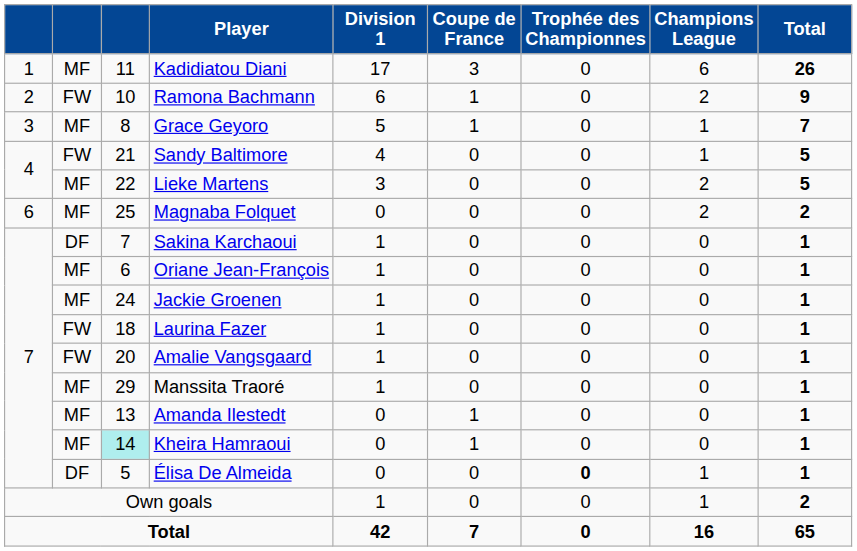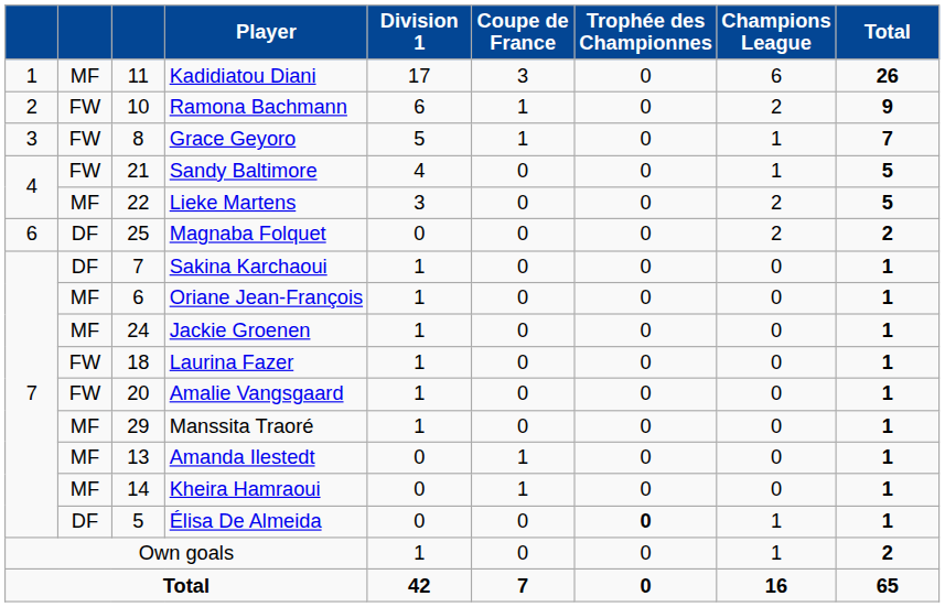 <table class="wikitable sortable" style="text-align:center">
 <tr>
 <th style="background-color:#034694; color:white; width:35px;"></th>
 <th style="background:#034694; color:white; width:35px;"></th>
 <th style="background:#034694; color:white; width:35px;"></th>
 <th style="background:#034694; color:white;">Player</th>
 <th style="background:#034694; color:white; width:75px;">Division 1</th>
 <th style="background:#034694; color:white; width:75px;">Coupe de France</th>
 <th style="background:#034694; color:white; width:75px;">Trophée des Championnes</th>
 <th style="background:#034694; color:white; width:75px;">Champions League</th>
 <th style="background:#034694; color:white; width:75px;"><strong>Total</strong></th>
 </tr>
 <tr>
 <td>1</td>
 <td>MF</td>
 <td>11</td>
 <td style="text-align:left;"> <a href='#'>Kadidiatou Diani</a></td>
 <td>17</td>
 <td>3</td>
 <td>0</td>
 <td>6</td>
 <td><strong>26</strong></td>
 </tr>
 <tr>
 <td>2</td>
 <td>FW</td>
 <td>10</td>
 <td style="text-align:left;"> <a href='#'>Ramona Bachmann</a></td>
 <td>6</td>
 <td>1</td>
 <td>0</td>
 <td>2</td>
 <td><strong>9</strong></td>
 </tr>
 <tr>
 <td>3</td>
-<td>MF</td>
+<td>FW</td>
 <td>8</td>
 <td style="text-align:left;"> <a href='#'>Grace Geyoro</a></td>
 <td>5</td>
 <td>1</td>
 <td>0</td>
 <td>1</td>
 <td><strong>7</strong></td>
 </tr>
 <tr>
 <td rowspan=2>4</td>
 <td>FW</td>
 <td>21</td>
 <td style="text-align:left;"> <a href='#'>Sandy Baltimore</a></td>
 <td>4</td>
 <td>0</td>
 <td>0</td>
 <td>1</td>
 <td><strong>5</strong></td>
 </tr>
 <tr>
 <td>MF</td>
 <td>22</td>
 <td style="text-align:left;"> <a href='#'>Lieke Martens</a></td>
 <td>3</td>
 <td>0</td>
 <td>0</td>
 <td>2</td>
 <td><strong>5</strong></td>
 </tr>
 <tr>
 <td>6</td>
-<td>MF</td>
+<td>DF</td>
 <td>25</td>
 <td style="text-align:left;"> <a href='#'>Magnaba Folquet</a></td>
 <td>0</td>
 <td>0</td>
 <td>0</td>
 <td>2</td>
 <td><strong>2</strong></td>
 </tr>
 <tr>
 <td rowspan=9>7</td>
 <td>DF</td>
 <td>7</td>
 <td style="text-align:left;"> <a href='#'>Sakina Karchaoui</a></td>
 <td>1</td>
 <td>0</td>
 <td>0</td>
 <td>0</td>
 <td><strong>1</strong></td>
 </tr>
 <tr>
 <td>MF</td>
 <td>6</td>
 <td style="text-align:left;"> <a href='#'>Oriane Jean-François</a></td>
 <td>1</td>
 <td>0</td>
 <td>0</td>
 <td>0</td>
 <td><strong>1</strong></td>
 </tr>
 <tr>
 <td>MF</td>
 <td>24</td>
 <td style="text-align:left;"> <a href='#'>Jackie Groenen</a></td>
 <td>1</td>
 <td>0</td>
 <td>0</td>
 <td>0</td>
 <td><strong>1</strong></td>
 </tr>
 <tr>
 <td>FW</td>
 <td>18</td>
 <td style="text-align:left;"> <a href='#'>Laurina Fazer</a></td>
 <td>1</td>
 <td>0</td>
 <td>0</td>
 <td>0</td>
 <td><strong>1</strong></td>
 </tr>
 <tr>
 <td>FW</td>
 <td>20</td>
 <td style="text-align:left;"> <a href='#'>Amalie Vangsgaard</a></td>
 <td>1</td>
 <td>0</td>
 <td>0</td>
 <td>0</td>
 <td><strong>1</strong></td>
 </tr>
 <tr>
 <td>MF</td>
 <td>29</td>
 <td style="text-align:left;"> Manssita Traoré</td>
 <td>1</td>
 <td>0</td>
 <td>0</td>
 <td>0</td>
 <td><strong>1</strong></td>
 </tr>
 <tr>
 <td>MF</td>
 <td>13</td>
 <td style="text-align:left;"> <a href='#'>Amanda Ilestedt</a></td>
 <td>0</td>
 <td>1</td>
 <td>0</td>
 <td>0</td>
 <td><strong>1</strong></td>
 </tr>
 <tr>
 <td>MF</td>
-<td style="background: paleturquoise;">14</td>
+<td>14</td>
 <td style="text-align:left;"> <a href='#'>Kheira Hamraoui</a></td>
 <td>0</td>
 <td>1</td>
 <td>0</td>
 <td>0</td>
 <td><strong>1</strong></td>
 </tr>
 <tr>
 <td>DF</td>
 <td>5</td>
 <td style="text-align:left;"> <a href='#'>Élisa De Almeida</a></td>
 <td>0</td>
 <td>0</td>
 <td><strong>0</strong></td>
 <td>1</td>
 <td><strong>1</strong></td>
 </tr>
 <tr>
 <td colspan="4">Own goals</td>
 <td>1</td>
 <td>0</td>
 <td>0</td>
 <td>1</td>
 <td><strong>2</strong></td>
 </tr>
 <tr class="sortbottom">
 <td colspan="4"><strong>Total</strong></td>
 <td><strong>42</strong></td>
 <td><strong>7</strong></td>
 <td><strong>0</strong></td>
 <td><strong>16</strong></td>
 <td><strong>65</strong></td>
 </tr>
 </table>
